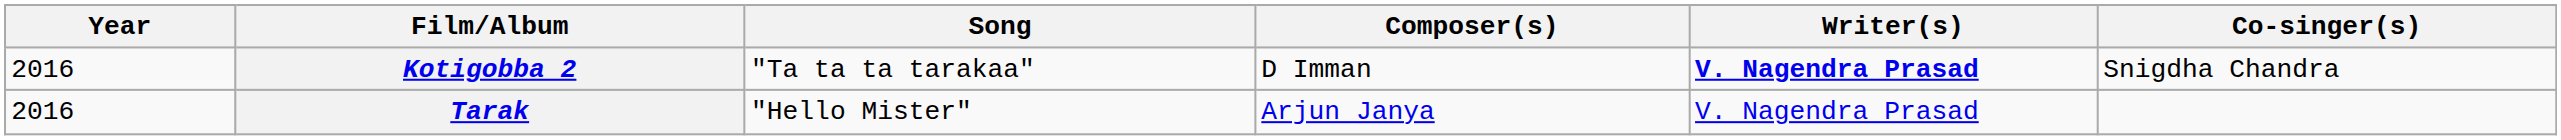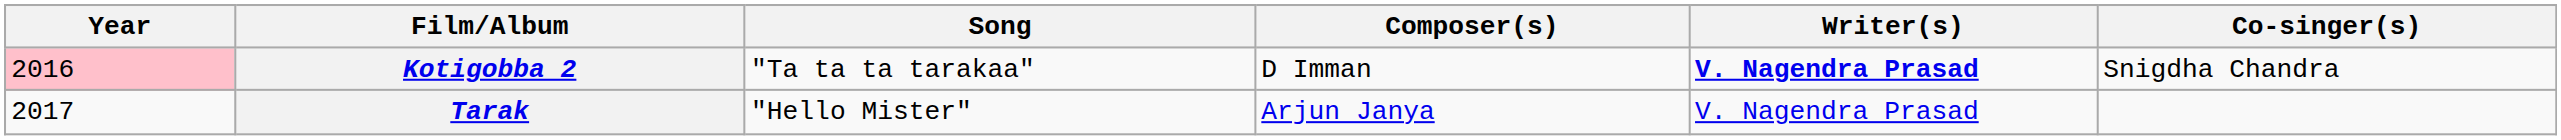 <table class="wikitable plainrowheaders" width="100%" textcolor:#000;">
 <tr>
 <th scope="col" width=9%><strong>Year</strong></th>
 <th scope="col" width=20%><strong>Film/Album</strong></th>
 <th scope="col" width=20%><strong>Song</strong></th>
 <th scope="col" width=17%><strong>Composer(s)</strong></th>
 <th scope="col" width=16%><strong>Writer(s)</strong></th>
 <th scope="col" width=18%><strong>Co-singer(s)</strong></th>
 </tr>
 <tr>
-<td>2016</td>
+<td style="background: pink;">2016</td>
 <th scope="row"><em><a href='#'>Kotigobba 2</a></em></th>
 <td>"Ta ta ta tarakaa"</td>
 <td>D Imman</td>
 <td><strong><a href='#'>V. Nagendra Prasad</a></strong></td>
 <td>Snigdha Chandra</td>
 </tr>
 <tr>
-<td>2016</td>
+<td>2017</td>
 <th Scope="row"><em><a href='#'>Tarak</a></em></th>
 <td>"Hello Mister"</td>
 <td><a href='#'>Arjun Janya</a></td>
 <td><a href='#'>V. Nagendra Prasad</a></td>
 <td></td>
 </tr>
 </table>
